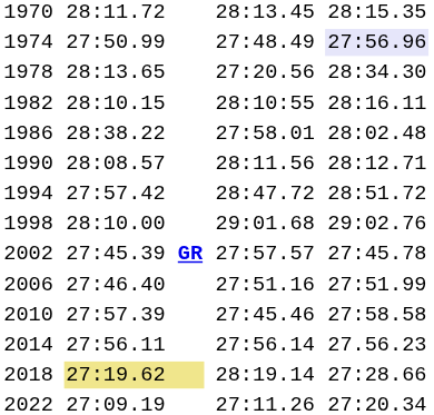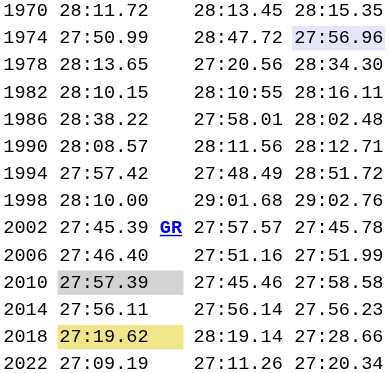 <table>
 <tr>
 <td>1970</td>
 <td></td>
 <td>28:11.72</td>
 <td></td>
 <td>28:13.45</td>
 <td></td>
 <td>28:15.35</td>
 </tr>
 <tr>
 <td>1974</td>
 <td></td>
 <td>27:50.99</td>
 <td></td>
-<td>27:48.49</td>
+<td>28:47.72</td>
 <td></td>
 <td style="background: lavender;">27:56.96</td>
 </tr>
 <tr>
 <td>1978</td>
 <td></td>
 <td>28:13.65</td>
 <td></td>
 <td>27:20.56</td>
 <td></td>
 <td>28:34.30</td>
 </tr>
 <tr>
 <td>1982</td>
 <td></td>
 <td>28:10.15</td>
 <td></td>
 <td>28:10:55</td>
 <td></td>
 <td>28:16.11</td>
 </tr>
 <tr>
 <td>1986</td>
 <td></td>
 <td>28:38.22</td>
 <td></td>
 <td>27:58.01</td>
 <td></td>
 <td>28:02.48</td>
 </tr>
 <tr>
 <td>1990</td>
 <td></td>
 <td>28:08.57</td>
 <td></td>
 <td>28:11.56</td>
 <td></td>
 <td>28:12.71</td>
 </tr>
 <tr>
 <td>1994</td>
 <td></td>
 <td>27:57.42</td>
 <td></td>
-<td>28:47.72</td>
+<td>27:48.49</td>
 <td></td>
 <td>28:51.72</td>
 </tr>
 <tr>
 <td>1998</td>
 <td></td>
 <td>28:10.00</td>
 <td></td>
 <td>29:01.68</td>
 <td></td>
 <td>29:02.76</td>
 </tr>
 <tr>
 <td>2002</td>
 <td></td>
 <td>27:45.39 <strong><a href='#'>GR</a></strong></td>
 <td></td>
 <td>27:57.57</td>
 <td></td>
 <td>27:45.78</td>
 </tr>
 <tr>
 <td>2006</td>
 <td></td>
 <td>27:46.40</td>
 <td></td>
 <td>27:51.16</td>
 <td></td>
 <td>27:51.99</td>
 </tr>
 <tr>
 <td>2010</td>
 <td></td>
-<td>27:57.39</td>
+<td style="background: lightgrey;">27:57.39</td>
 <td></td>
 <td>27:45.46</td>
 <td></td>
 <td>27:58.58</td>
 </tr>
 <tr>
 <td>2014</td>
 <td></td>
 <td>27:56.11</td>
 <td></td>
 <td>27:56.14</td>
 <td></td>
 <td>27.56.23</td>
 </tr>
 <tr>
 <td>2018</td>
 <td></td>
 <td style="background: khaki;">27:19.62</td>
 <td></td>
 <td>28:19.14</td>
 <td></td>
 <td>27:28.66</td>
 </tr>
 <tr>
 <td>2022</td>
 <td></td>
 <td>27:09.19 </td>
 <td></td>
 <td>27:11.26</td>
 <td></td>
 <td>27:20.34</td>
 </tr>
 </table>
